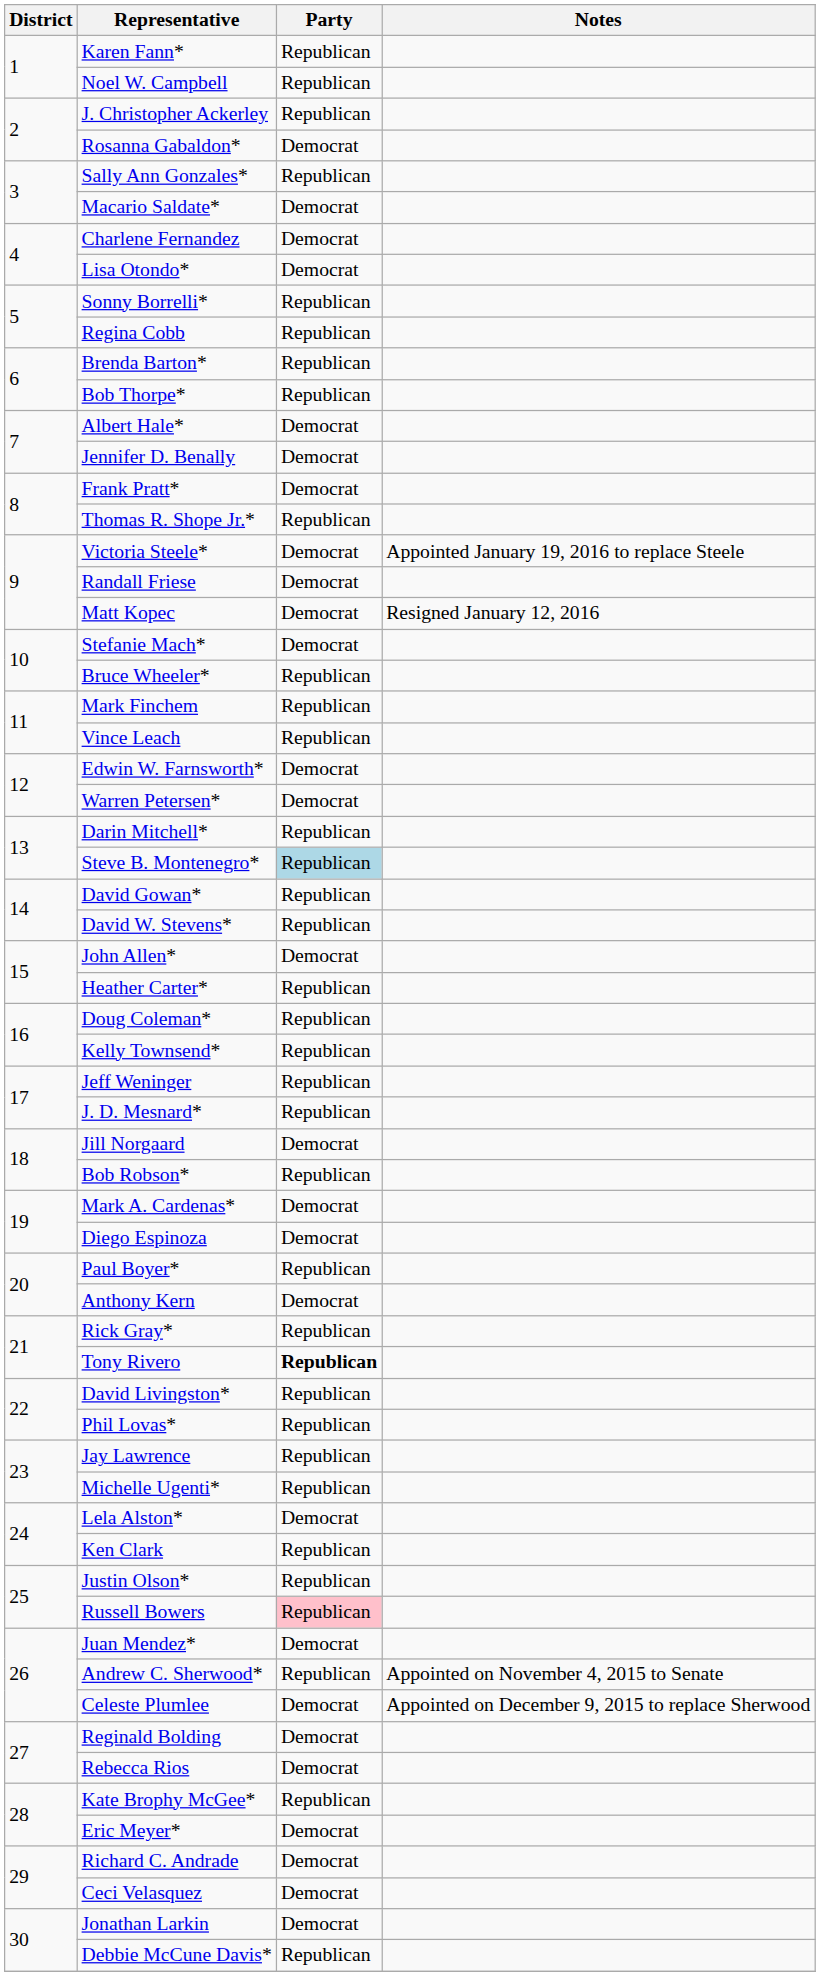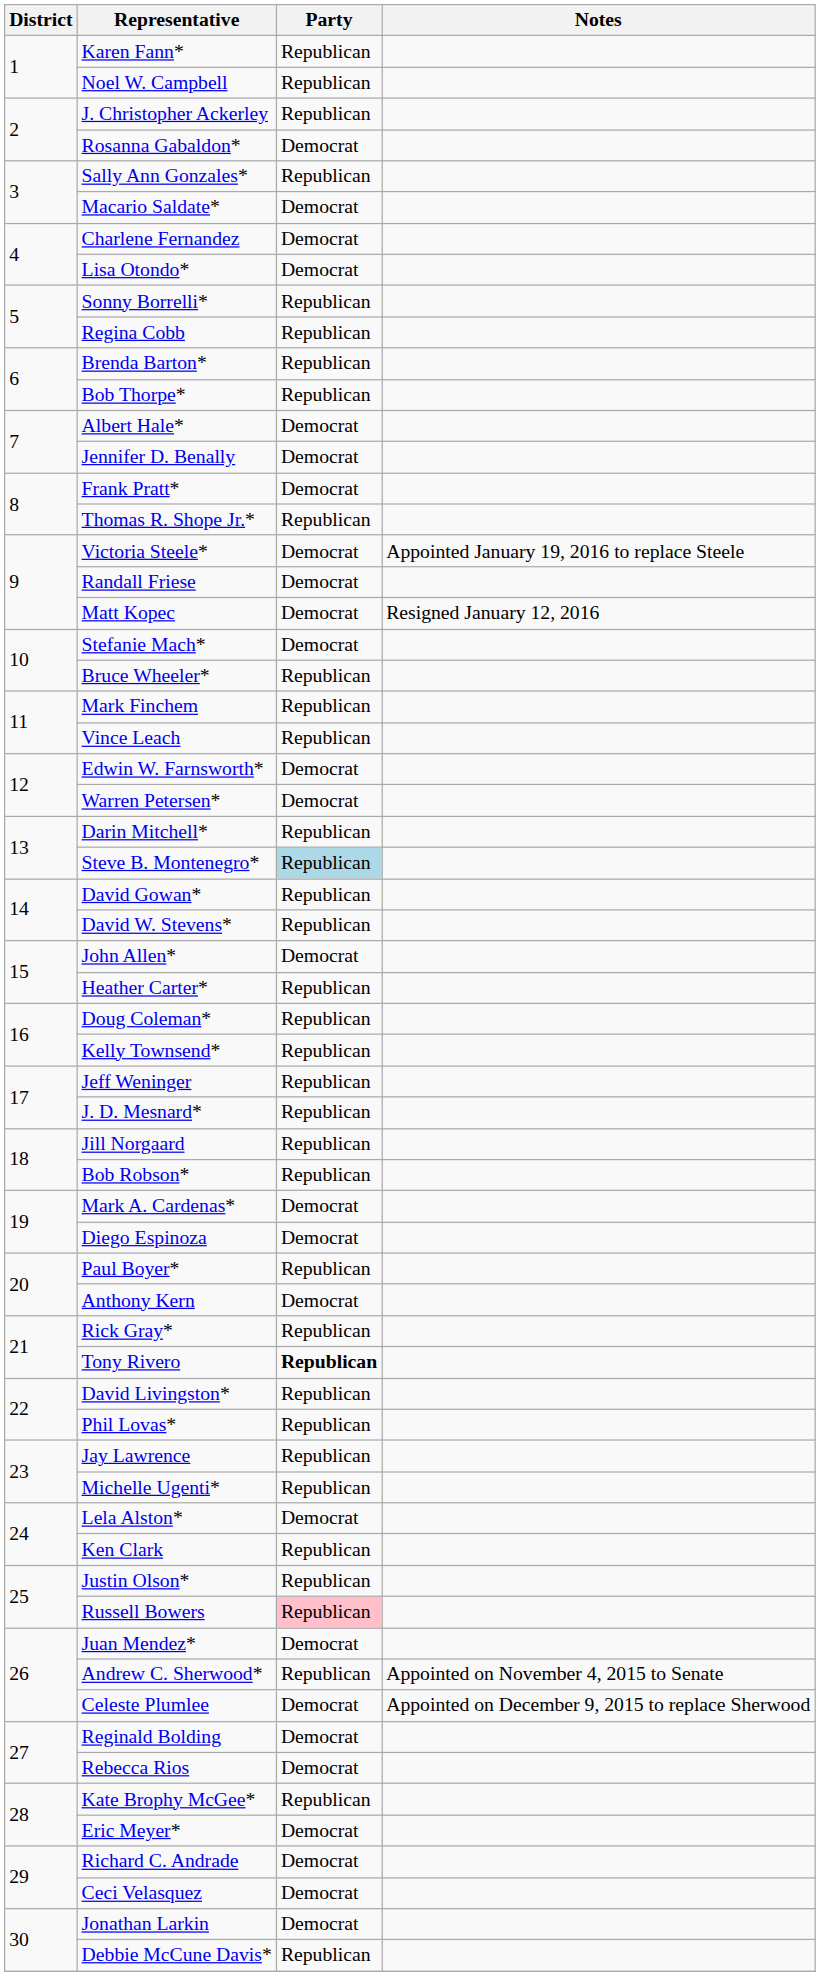 <table class="wikitable">
 <tr>
 <th>District</th>
 <th>Representative</th>
 <th>Party</th>
 <th>Notes</th>
 </tr>
 <tr>
 <td rowspan="2">1</td>
 <td><a href='#'>Karen Fann</a>*</td>
 <td>Republican</td>
 <td></td>
 </tr>
 <tr>
 <td><a href='#'>Noel W. Campbell</a></td>
 <td>Republican</td>
 <td></td>
 </tr>
 <tr>
 <td rowspan="2">2</td>
 <td><a href='#'>J. Christopher Ackerley</a></td>
 <td>Republican</td>
 <td></td>
 </tr>
 <tr>
 <td><a href='#'>Rosanna Gabaldon</a>*</td>
 <td>Democrat</td>
 <td></td>
 </tr>
 <tr>
 <td rowspan="2">3</td>
 <td><a href='#'>Sally Ann Gonzales</a>*</td>
 <td>Republican</td>
 <td></td>
 </tr>
 <tr>
 <td><a href='#'>Macario Saldate</a>*</td>
 <td>Democrat</td>
 <td></td>
 </tr>
 <tr>
 <td rowspan="2">4</td>
 <td><a href='#'>Charlene Fernandez</a></td>
 <td>Democrat</td>
 <td></td>
 </tr>
 <tr>
 <td><a href='#'>Lisa Otondo</a>*</td>
 <td>Democrat</td>
 <td></td>
 </tr>
 <tr>
 <td rowspan="2">5</td>
 <td><a href='#'>Sonny Borrelli</a>*</td>
 <td>Republican</td>
 <td></td>
 </tr>
 <tr>
 <td><a href='#'>Regina Cobb</a></td>
 <td>Republican</td>
 <td></td>
 </tr>
 <tr>
 <td rowspan="2">6</td>
 <td><a href='#'>Brenda Barton</a>*</td>
 <td>Republican</td>
 <td></td>
 </tr>
 <tr>
 <td><a href='#'>Bob Thorpe</a>*</td>
 <td>Republican</td>
 <td></td>
 </tr>
 <tr>
 <td rowspan="2">7</td>
 <td><a href='#'>Albert Hale</a>*</td>
 <td>Democrat</td>
 <td></td>
 </tr>
 <tr>
 <td><a href='#'>Jennifer D. Benally</a></td>
 <td>Democrat</td>
 <td></td>
 </tr>
 <tr>
 <td rowspan="2">8</td>
 <td><a href='#'>Frank Pratt</a>*</td>
 <td>Democrat</td>
 <td></td>
 </tr>
 <tr>
 <td><a href='#'>Thomas R. Shope Jr.</a>*</td>
 <td>Republican</td>
 <td></td>
 </tr>
 <tr>
 <td rowspan="3">9</td>
 <td><a href='#'>Victoria Steele</a>*</td>
 <td>Democrat</td>
 <td>Appointed January 19, 2016 to replace Steele</td>
 </tr>
 <tr>
 <td><a href='#'>Randall Friese</a></td>
 <td>Democrat</td>
 <td></td>
 </tr>
 <tr>
 <td><a href='#'>Matt Kopec</a></td>
 <td>Democrat</td>
 <td>Resigned January 12, 2016</td>
 </tr>
 <tr>
 <td rowspan="2">10</td>
 <td><a href='#'>Stefanie Mach</a>*</td>
 <td>Democrat</td>
 <td></td>
 </tr>
 <tr>
 <td><a href='#'>Bruce Wheeler</a>*</td>
 <td>Republican</td>
 <td></td>
 </tr>
 <tr>
 <td rowspan="2">11</td>
 <td><a href='#'>Mark Finchem</a></td>
 <td>Republican</td>
 <td></td>
 </tr>
 <tr>
 <td><a href='#'>Vince Leach</a></td>
 <td>Republican</td>
 <td></td>
 </tr>
 <tr>
 <td rowspan="2">12</td>
 <td><a href='#'>Edwin W. Farnsworth</a>*</td>
 <td>Democrat</td>
 <td></td>
 </tr>
 <tr>
 <td><a href='#'>Warren Petersen</a>*</td>
 <td>Democrat</td>
 <td></td>
 </tr>
 <tr>
 <td rowspan="2">13</td>
 <td><a href='#'>Darin Mitchell</a>*</td>
 <td>Republican</td>
 <td></td>
 </tr>
 <tr>
 <td><a href='#'>Steve B. Montenegro</a>*</td>
 <td style="background: lightblue;">Republican</td>
 <td></td>
 </tr>
 <tr>
 <td rowspan="2">14</td>
 <td><a href='#'>David Gowan</a>*</td>
 <td>Republican</td>
 <td></td>
 </tr>
 <tr>
 <td><a href='#'>David W. Stevens</a>*</td>
 <td>Republican</td>
 <td></td>
 </tr>
 <tr>
 <td rowspan="2">15</td>
 <td><a href='#'>John Allen</a>*</td>
 <td>Democrat</td>
 <td></td>
 </tr>
 <tr>
 <td><a href='#'>Heather Carter</a>*</td>
 <td>Republican</td>
 <td></td>
 </tr>
 <tr>
 <td rowspan="2">16</td>
 <td><a href='#'>Doug Coleman</a>*</td>
 <td>Republican</td>
 <td></td>
 </tr>
 <tr>
 <td><a href='#'>Kelly Townsend</a>*</td>
 <td>Republican</td>
 <td></td>
 </tr>
 <tr>
 <td rowspan="2">17</td>
 <td><a href='#'>Jeff Weninger</a></td>
 <td>Republican</td>
 <td></td>
 </tr>
 <tr>
 <td><a href='#'>J. D. Mesnard</a>*</td>
 <td>Republican</td>
 <td></td>
 </tr>
 <tr>
 <td rowspan="2">18</td>
 <td><a href='#'>Jill Norgaard</a></td>
-<td>Democrat</td>
+<td>Republican</td>
 <td></td>
 </tr>
 <tr>
 <td><a href='#'>Bob Robson</a>*</td>
 <td>Republican</td>
 <td></td>
 </tr>
 <tr>
 <td rowspan="2">19</td>
 <td><a href='#'>Mark A. Cardenas</a>*</td>
 <td>Democrat</td>
 <td></td>
 </tr>
 <tr>
 <td><a href='#'>Diego Espinoza</a></td>
 <td>Democrat</td>
 <td></td>
 </tr>
 <tr>
 <td rowspan="2">20</td>
 <td><a href='#'>Paul Boyer</a>*</td>
 <td>Republican</td>
 <td></td>
 </tr>
 <tr>
 <td><a href='#'>Anthony Kern</a></td>
 <td>Democrat</td>
 <td></td>
 </tr>
 <tr>
 <td rowspan="2">21</td>
 <td><a href='#'>Rick Gray</a>*</td>
 <td>Republican</td>
 <td></td>
 </tr>
 <tr>
 <td><a href='#'>Tony Rivero</a></td>
 <td><strong>Republican</strong></td>
 <td></td>
 </tr>
 <tr>
 <td rowspan="2">22</td>
 <td><a href='#'>David Livingston</a>*</td>
 <td>Republican</td>
 <td></td>
 </tr>
 <tr>
 <td><a href='#'>Phil Lovas</a>*</td>
 <td>Republican</td>
 <td></td>
 </tr>
 <tr>
 <td rowspan="2">23</td>
 <td><a href='#'>Jay Lawrence</a></td>
 <td>Republican</td>
 <td></td>
 </tr>
 <tr>
 <td><a href='#'>Michelle Ugenti</a>*</td>
 <td>Republican</td>
 <td></td>
 </tr>
 <tr>
 <td rowspan="2">24</td>
 <td><a href='#'>Lela Alston</a>*</td>
 <td>Democrat</td>
 <td></td>
 </tr>
 <tr>
 <td><a href='#'>Ken Clark</a></td>
 <td>Republican</td>
 <td></td>
 </tr>
 <tr>
 <td rowspan="2">25</td>
 <td><a href='#'>Justin Olson</a>*</td>
 <td>Republican</td>
 <td></td>
 </tr>
 <tr>
 <td><a href='#'>Russell Bowers</a></td>
 <td style="background: pink;">Republican</td>
 <td></td>
 </tr>
 <tr>
 <td rowspan="3">26</td>
 <td><a href='#'>Juan Mendez</a>*</td>
 <td>Democrat</td>
 <td></td>
 </tr>
 <tr>
 <td><a href='#'>Andrew C. Sherwood</a>*</td>
 <td>Republican</td>
 <td>Appointed on November 4, 2015 to Senate</td>
 </tr>
 <tr>
 <td><a href='#'>Celeste Plumlee</a></td>
 <td>Democrat</td>
 <td>Appointed on December 9, 2015 to replace Sherwood</td>
 </tr>
 <tr>
 <td rowspan="2">27</td>
 <td><a href='#'>Reginald Bolding</a></td>
 <td>Democrat</td>
 <td></td>
 </tr>
 <tr>
 <td><a href='#'>Rebecca Rios</a></td>
 <td>Democrat</td>
 <td></td>
 </tr>
 <tr>
 <td rowspan="2">28</td>
 <td><a href='#'>Kate Brophy McGee</a>*</td>
 <td>Republican</td>
 <td></td>
 </tr>
 <tr>
 <td><a href='#'>Eric Meyer</a>*</td>
 <td>Democrat</td>
 <td></td>
 </tr>
 <tr>
 <td rowspan="2">29</td>
 <td><a href='#'>Richard C. Andrade</a></td>
 <td>Democrat</td>
 <td></td>
 </tr>
 <tr>
 <td><a href='#'>Ceci Velasquez</a></td>
 <td>Democrat</td>
 <td></td>
 </tr>
 <tr>
 <td rowspan="2">30</td>
 <td><a href='#'>Jonathan Larkin</a></td>
 <td>Democrat</td>
 <td></td>
 </tr>
 <tr>
 <td><a href='#'>Debbie McCune Davis</a>*</td>
 <td>Republican</td>
 <td></td>
 </tr>
 <tr>
 </tr>
 </table>
